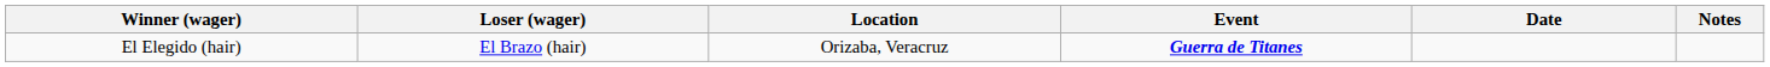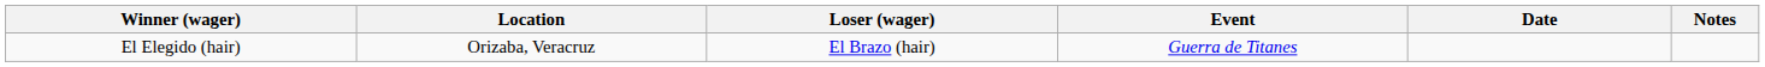 <table class="wikitable sortable" width=100%  style="text-align: center">
 <tr>
 <th width=20% scope="col">Winner (wager)</th>
+<th width=20% scope="col">Location</th>
 <th width=20% scope="col">Loser (wager)</th>
-<th width=20% scope="col">Location</th>
 <th width=20% scope="col">Event</th>
 <th width=15% scope="col">Date</th>
 <th class="unsortable" width=5% scope="col">Notes</th>
 </tr>
 <tr>
 <td>El Elegido (hair)</td>
+<td>Orizaba, Veracruz</td>
 <td><a href='#'>El Brazo</a> (hair)</td>
-<td>Orizaba, Veracruz</td>
-<td><strong><em><a href='#'>Guerra de Titanes</a></em></strong></td>
+<td><em><a href='#'>Guerra de Titanes</a></em></td>
 <td></td>
 <td></td>
 </tr>
 </table>
